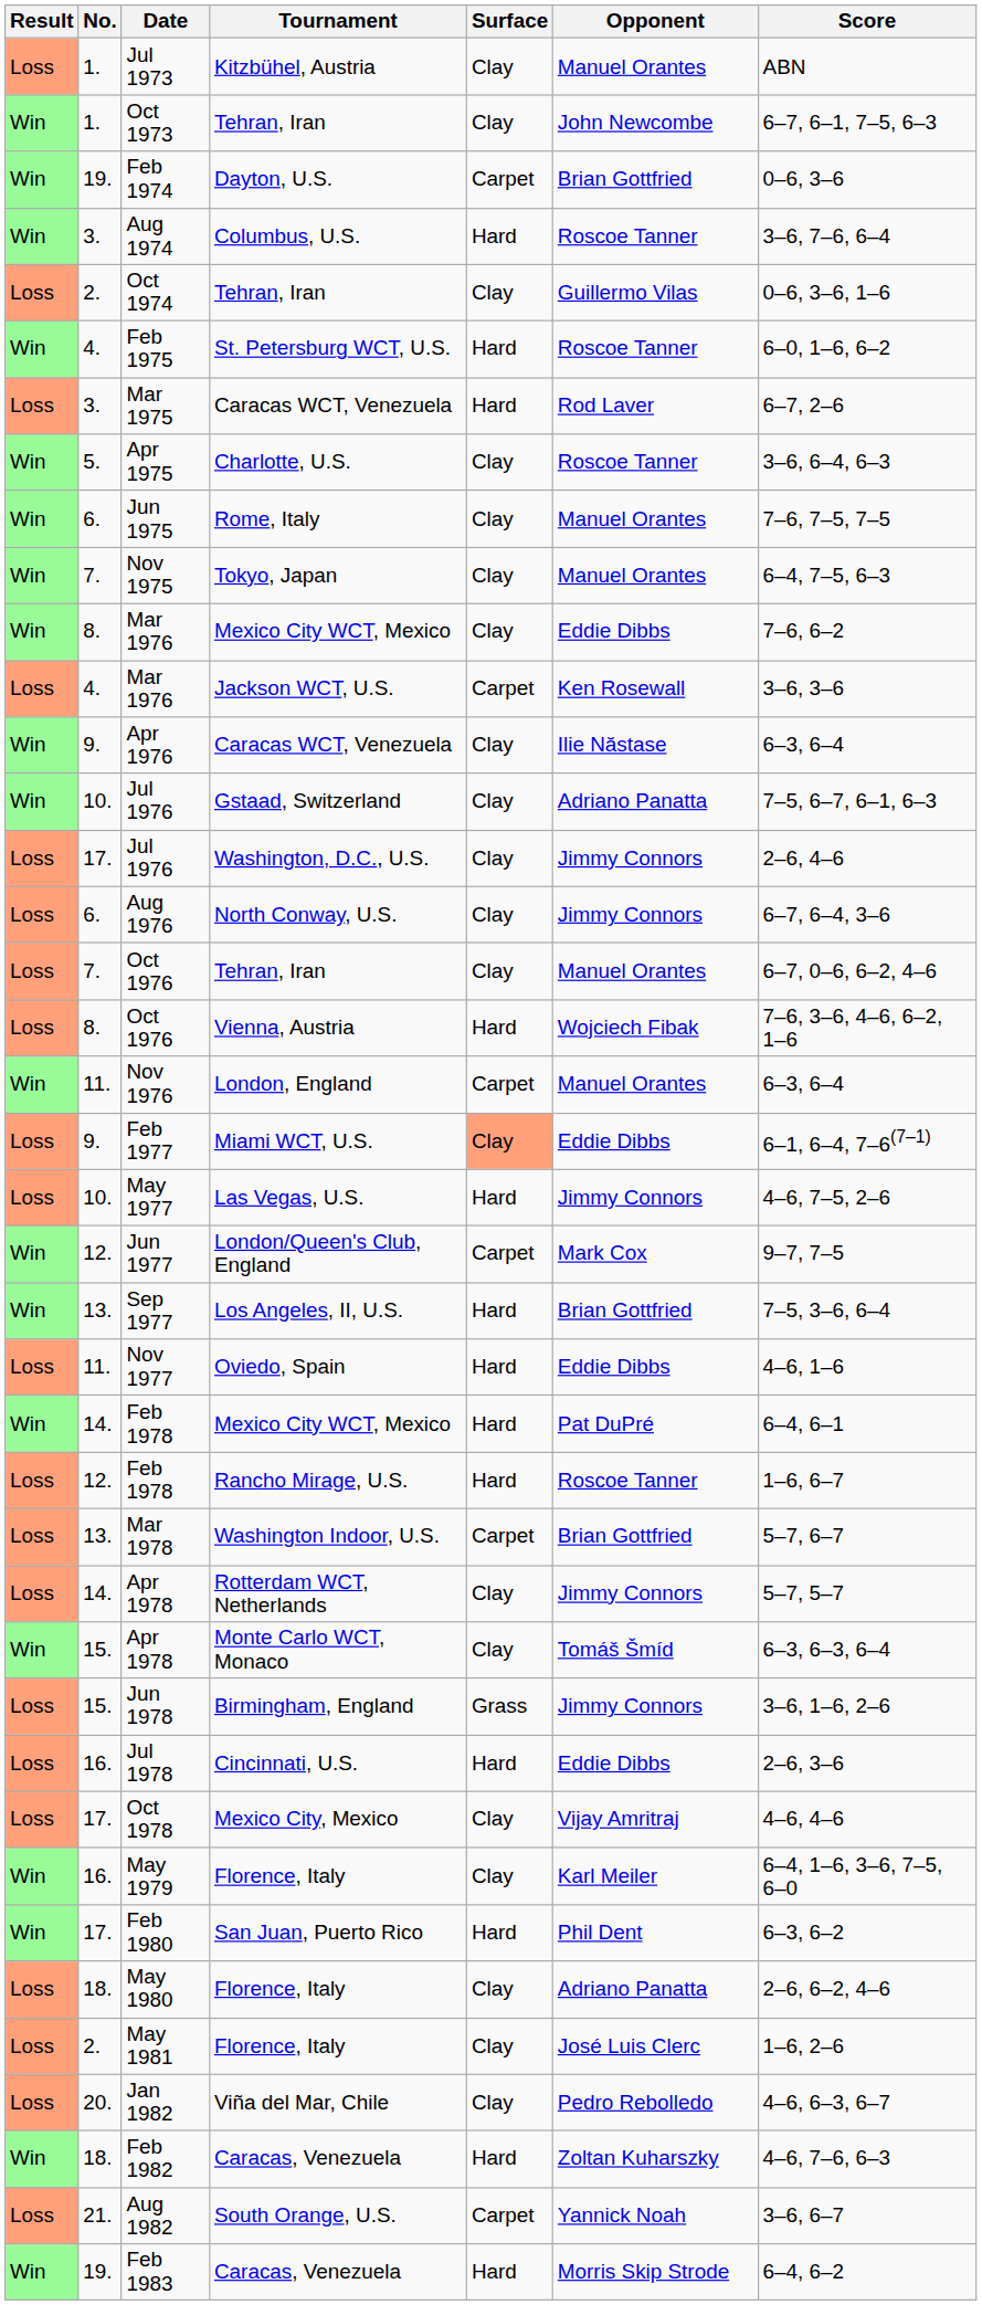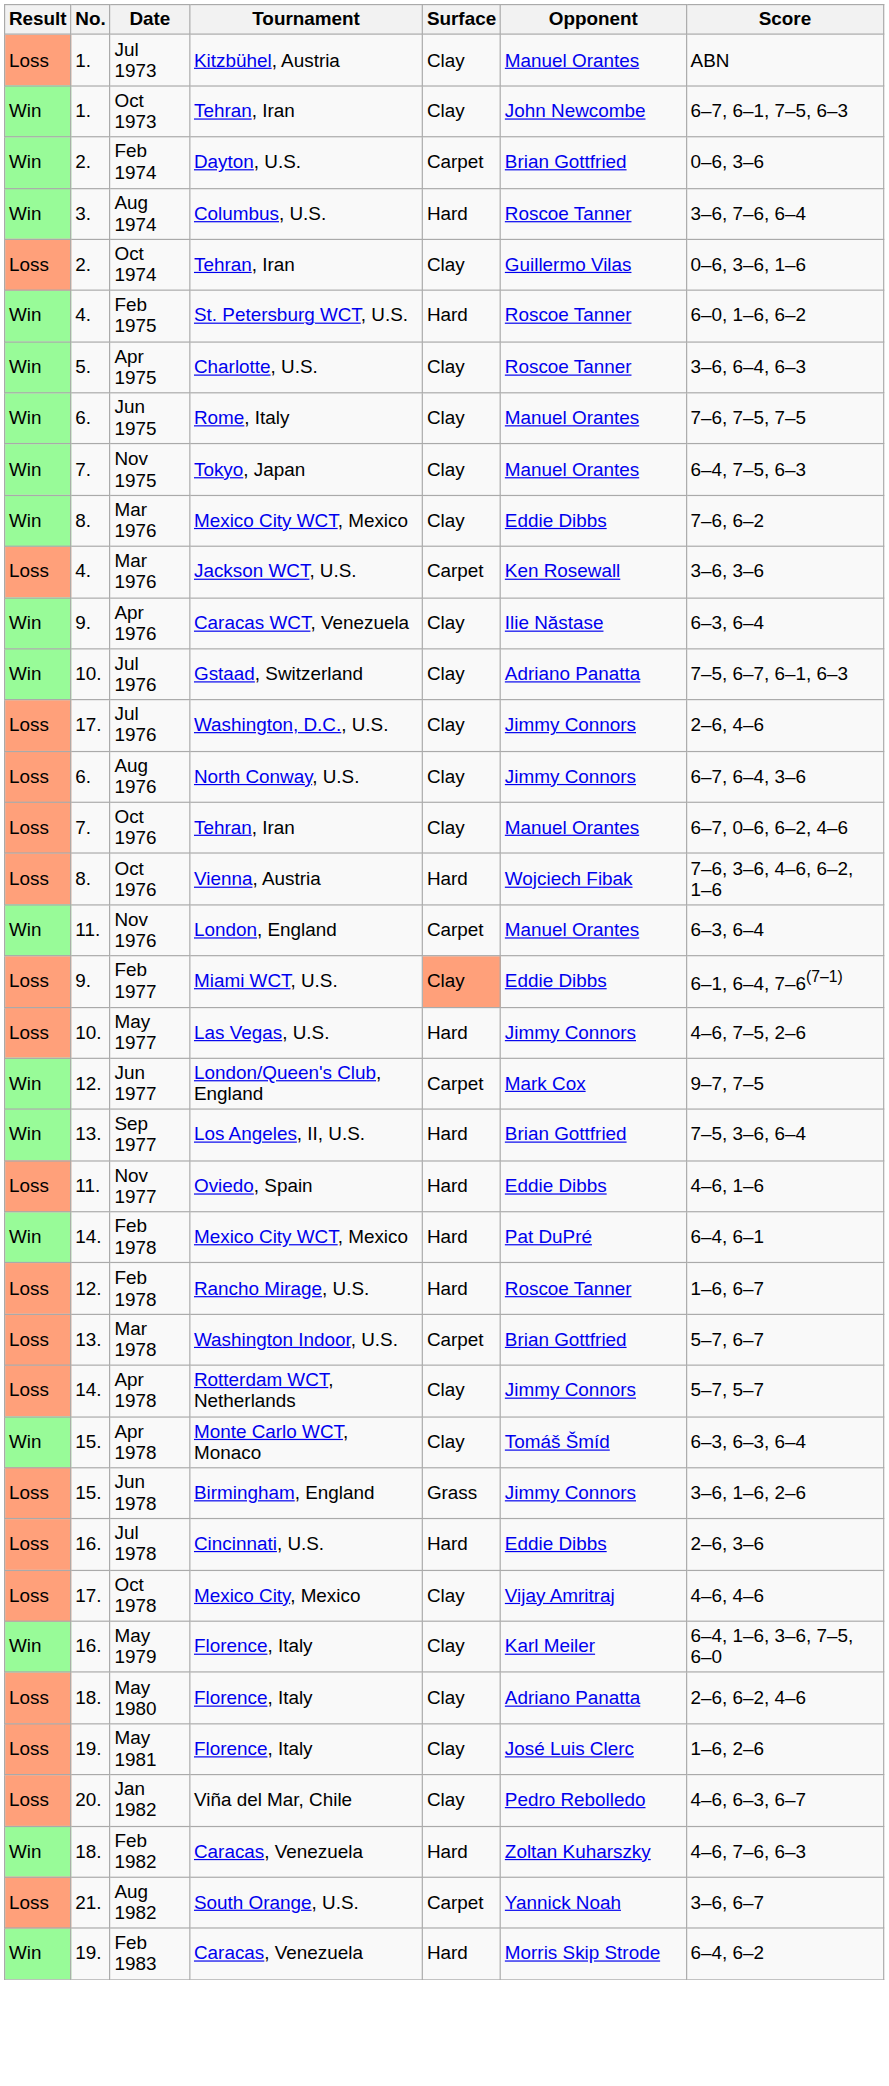 <table class="sortable wikitable">
 <tr>
 <th style="width:40px">Result</th>
 <th style="width:20px" class="unsortable">No.</th>
 <th style="width:60px">Date</th>
 <th style="width:190px">Tournament</th>
 <th style="width:50px">Surface</th>
 <th style="width:150px">Opponent</th>
 <th style="width:160px" class="unsortable">Score</th>
 </tr>
 <tr>
 <td style="background:#ffa07a;">Loss</td>
 <td>1.</td>
 <td>Jul 1973</td>
 <td><a href='#'>Kitzbühel</a>, Austria</td>
 <td>Clay</td>
 <td> <a href='#'>Manuel Orantes</a></td>
 <td>ABN</td>
 </tr>
 <tr>
 <td style="background:#98fb98;">Win</td>
 <td>1.</td>
 <td>Oct 1973</td>
 <td><a href='#'>Tehran</a>, Iran</td>
 <td>Clay</td>
 <td> <a href='#'>John Newcombe</a></td>
 <td>6–7, 6–1, 7–5, 6–3</td>
 </tr>
 <tr>
 <td style="background:#98fb98;">Win</td>
-<td>19.</td>
+<td>2.</td>
 <td>Feb 1974</td>
 <td><a href='#'>Dayton</a>, U.S.</td>
 <td>Carpet</td>
 <td> <a href='#'>Brian Gottfried</a></td>
 <td>0–6, 3–6</td>
 </tr>
 <tr>
 <td style="background:#98fb98;">Win</td>
 <td>3.</td>
 <td>Aug 1974</td>
 <td><a href='#'>Columbus</a>, U.S.</td>
 <td>Hard</td>
 <td> <a href='#'>Roscoe Tanner</a></td>
 <td>3–6, 7–6, 6–4</td>
 </tr>
 <tr>
 <td style="background:#ffa07a;">Loss</td>
 <td>2.</td>
 <td>Oct 1974</td>
 <td><a href='#'>Tehran</a>, Iran</td>
 <td>Clay</td>
 <td> <a href='#'>Guillermo Vilas</a></td>
 <td>0–6, 3–6, 1–6</td>
 </tr>
 <tr>
 <td style="background:#98fb98;">Win</td>
 <td>4.</td>
 <td>Feb 1975</td>
 <td><a href='#'>St. Petersburg WCT</a>, U.S.</td>
 <td>Hard</td>
 <td> <a href='#'>Roscoe Tanner</a></td>
 <td>6–0, 1–6, 6–2</td>
-</tr>
-<tr>
-<td style="background:#ffa07a;">Loss</td>
-<td>3.</td>
-<td>Mar 1975</td>
-<td>Caracas WCT, Venezuela</td>
-<td>Hard</td>
-<td> <a href='#'>Rod Laver</a></td>
-<td>6–7, 2–6</td>
 </tr>
 <tr>
 <td style="background:#98fb98;">Win</td>
 <td>5.</td>
 <td>Apr 1975</td>
 <td><a href='#'>Charlotte</a>, U.S.</td>
 <td>Clay</td>
 <td> <a href='#'>Roscoe Tanner</a></td>
 <td>3–6, 6–4, 6–3</td>
 </tr>
 <tr>
 <td style="background:#98fb98;">Win</td>
 <td>6.</td>
 <td>Jun 1975</td>
 <td><a href='#'>Rome</a>, Italy</td>
 <td>Clay</td>
 <td> <a href='#'>Manuel Orantes</a></td>
 <td>7–6, 7–5, 7–5</td>
 </tr>
 <tr>
 <td style="background:#98fb98;">Win</td>
 <td>7.</td>
 <td>Nov 1975</td>
 <td><a href='#'>Tokyo</a>, Japan</td>
 <td>Clay</td>
 <td> <a href='#'>Manuel Orantes</a></td>
 <td>6–4, 7–5, 6–3</td>
 </tr>
 <tr>
 <td style="background:#98fb98;">Win</td>
 <td>8.</td>
 <td>Mar 1976</td>
 <td><a href='#'>Mexico City WCT</a>, Mexico</td>
 <td>Clay</td>
 <td> <a href='#'>Eddie Dibbs</a></td>
 <td>7–6, 6–2</td>
 </tr>
 <tr>
 <td style="background:#ffa07a;">Loss</td>
 <td>4.</td>
 <td>Mar 1976</td>
 <td><a href='#'>Jackson WCT</a>, U.S.</td>
 <td>Carpet</td>
 <td> <a href='#'>Ken Rosewall</a></td>
 <td>3–6, 3–6</td>
 </tr>
 <tr>
 <td style="background:#98fb98;">Win</td>
 <td>9.</td>
 <td>Apr 1976</td>
 <td><a href='#'>Caracas WCT</a>, Venezuela</td>
 <td>Clay</td>
 <td> <a href='#'>Ilie Năstase</a></td>
 <td>6–3, 6–4</td>
 </tr>
 <tr>
 <td style="background:#98fb98;">Win</td>
 <td>10.</td>
 <td>Jul 1976</td>
 <td><a href='#'>Gstaad</a>, Switzerland</td>
 <td>Clay</td>
 <td> <a href='#'>Adriano Panatta</a></td>
 <td>7–5, 6–7, 6–1, 6–3</td>
 </tr>
 <tr>
 <td style="background:#ffa07a;">Loss</td>
 <td>17.</td>
 <td>Jul 1976</td>
 <td><a href='#'>Washington, D.C.</a>, U.S.</td>
 <td>Clay</td>
 <td> <a href='#'>Jimmy Connors</a></td>
 <td>2–6, 4–6</td>
 </tr>
 <tr>
 <td style="background:#ffa07a;">Loss</td>
 <td>6.</td>
 <td>Aug 1976</td>
 <td><a href='#'>North Conway</a>, U.S.</td>
 <td>Clay</td>
 <td> <a href='#'>Jimmy Connors</a></td>
 <td>6–7, 6–4, 3–6</td>
 </tr>
 <tr>
 <td style="background:#ffa07a;">Loss</td>
 <td>7.</td>
 <td>Oct 1976</td>
 <td><a href='#'>Tehran</a>, Iran</td>
 <td>Clay</td>
 <td> <a href='#'>Manuel Orantes</a></td>
 <td>6–7, 0–6, 6–2, 4–6</td>
 </tr>
 <tr>
 <td style="background:#ffa07a;">Loss</td>
 <td>8.</td>
 <td>Oct 1976</td>
 <td><a href='#'>Vienna</a>, Austria</td>
 <td>Hard</td>
 <td> <a href='#'>Wojciech Fibak</a></td>
 <td>7–6, 3–6, 4–6, 6–2, 1–6</td>
 </tr>
 <tr>
 <td style="background:#98fb98;">Win</td>
 <td>11.</td>
 <td>Nov 1976</td>
 <td><a href='#'>London</a>, England</td>
 <td>Carpet</td>
 <td> <a href='#'>Manuel Orantes</a></td>
 <td>6–3, 6–4</td>
 </tr>
 <tr>
 <td style="background:#ffa07a;">Loss</td>
 <td>9.</td>
 <td>Feb 1977</td>
 <td><a href='#'>Miami WCT</a>, U.S.</td>
 <td style="background: lightsalmon;">Clay</td>
 <td> <a href='#'>Eddie Dibbs</a></td>
 <td>6–1, 6–4, 7–6<sup>(7–1)</sup></td>
 </tr>
 <tr>
 <td style="background:#ffa07a;">Loss</td>
 <td>10.</td>
 <td>May 1977</td>
 <td><a href='#'>Las Vegas</a>, U.S.</td>
 <td>Hard</td>
 <td> <a href='#'>Jimmy Connors</a></td>
 <td>4–6, 7–5, 2–6</td>
 </tr>
 <tr>
 <td style="background:#98fb98;">Win</td>
 <td>12.</td>
 <td>Jun 1977</td>
 <td><a href='#'>London/Queen's Club</a>, England</td>
 <td>Carpet</td>
 <td> <a href='#'>Mark Cox</a></td>
 <td>9–7, 7–5</td>
 </tr>
 <tr>
 <td style="background:#98fb98;">Win</td>
 <td>13.</td>
 <td>Sep 1977</td>
 <td><a href='#'>Los Angeles</a>, II, U.S.</td>
 <td>Hard</td>
 <td> <a href='#'>Brian Gottfried</a></td>
 <td>7–5, 3–6, 6–4</td>
 </tr>
 <tr>
 <td style="background:#ffa07a;">Loss</td>
 <td>11.</td>
 <td>Nov 1977</td>
 <td><a href='#'>Oviedo</a>, Spain</td>
 <td>Hard</td>
 <td> <a href='#'>Eddie Dibbs</a></td>
 <td>4–6, 1–6</td>
 </tr>
 <tr>
 <td style="background:#98fb98;">Win</td>
 <td>14.</td>
 <td>Feb 1978</td>
 <td><a href='#'>Mexico City WCT</a>, Mexico</td>
 <td>Hard</td>
 <td> <a href='#'>Pat DuPré</a></td>
 <td>6–4, 6–1</td>
 </tr>
 <tr>
 <td style="background:#ffa07a;">Loss</td>
 <td>12.</td>
 <td>Feb 1978</td>
 <td><a href='#'>Rancho Mirage</a>, U.S.</td>
 <td>Hard</td>
 <td> <a href='#'>Roscoe Tanner</a></td>
 <td>1–6, 6–7</td>
 </tr>
 <tr>
 <td style="background:#ffa07a;">Loss</td>
 <td>13.</td>
 <td>Mar 1978</td>
 <td><a href='#'>Washington Indoor</a>, U.S.</td>
 <td>Carpet</td>
 <td> <a href='#'>Brian Gottfried</a></td>
 <td>5–7, 6–7</td>
 </tr>
 <tr>
 <td style="background:#ffa07a;">Loss</td>
 <td>14.</td>
 <td>Apr 1978</td>
 <td><a href='#'>Rotterdam WCT</a>, Netherlands</td>
 <td>Clay</td>
 <td> <a href='#'>Jimmy Connors</a></td>
 <td>5–7, 5–7</td>
 </tr>
 <tr>
 <td style="background:#98fb98;">Win</td>
 <td>15.</td>
 <td>Apr 1978</td>
 <td><a href='#'>Monte Carlo WCT</a>, Monaco</td>
 <td>Clay</td>
 <td> <a href='#'>Tomáš Šmíd</a></td>
 <td>6–3, 6–3, 6–4</td>
 </tr>
 <tr>
 <td style="background:#ffa07a;">Loss</td>
 <td>15.</td>
 <td>Jun 1978</td>
 <td><a href='#'>Birmingham</a>, England</td>
 <td>Grass</td>
 <td> <a href='#'>Jimmy Connors</a></td>
 <td>3–6, 1–6, 2–6</td>
 </tr>
 <tr>
 <td style="background:#ffa07a;">Loss</td>
 <td>16.</td>
 <td>Jul 1978</td>
 <td><a href='#'>Cincinnati</a>, U.S.</td>
 <td>Hard</td>
 <td> <a href='#'>Eddie Dibbs</a></td>
 <td>2–6, 3–6</td>
 </tr>
 <tr>
 <td style="background:#ffa07a;">Loss</td>
 <td>17.</td>
 <td>Oct 1978</td>
 <td><a href='#'>Mexico City</a>, Mexico</td>
 <td>Clay</td>
 <td> <a href='#'>Vijay Amritraj</a></td>
 <td>4–6, 4–6</td>
 </tr>
 <tr>
 <td style="background:#98fb98;">Win</td>
 <td>16.</td>
 <td>May 1979</td>
 <td><a href='#'>Florence</a>, Italy</td>
 <td>Clay</td>
 <td> <a href='#'>Karl Meiler</a></td>
 <td>6–4, 1–6, 3–6, 7–5, 6–0</td>
 </tr>
 <tr>
-<td style="background:#98fb98;">Win</td>
-<td>17.</td>
-<td>Feb 1980</td>
-<td><a href='#'>San Juan</a>, Puerto Rico</td>
-<td>Hard</td>
-<td> <a href='#'>Phil Dent</a></td>
-<td>6–3, 6–2</td>
-</tr>
-<tr>
 <td style="background:#ffa07a;">Loss</td>
 <td>18.</td>
 <td>May 1980</td>
 <td><a href='#'>Florence</a>, Italy</td>
 <td>Clay</td>
 <td> <a href='#'>Adriano Panatta</a></td>
 <td>2–6, 6–2, 4–6</td>
 </tr>
 <tr>
 <td style="background:#ffa07a;">Loss</td>
-<td>2.</td>
+<td>19.</td>
 <td>May 1981</td>
 <td><a href='#'>Florence</a>, Italy</td>
 <td>Clay</td>
 <td> <a href='#'>José Luis Clerc</a></td>
 <td>1–6, 2–6</td>
 </tr>
 <tr>
 <td style="background:#ffa07a;">Loss</td>
 <td>20.</td>
 <td>Jan 1982</td>
 <td>Viña del Mar, Chile</td>
 <td>Clay</td>
 <td> <a href='#'>Pedro Rebolledo</a></td>
 <td>4–6, 6–3, 6–7</td>
 </tr>
 <tr>
 <td style="background:#98fb98;">Win</td>
 <td>18.</td>
 <td>Feb 1982</td>
 <td><a href='#'>Caracas</a>, Venezuela</td>
 <td>Hard</td>
 <td> <a href='#'>Zoltan Kuharszky</a></td>
 <td>4–6, 7–6, 6–3</td>
 </tr>
 <tr>
 <td style="background:#ffa07a;">Loss</td>
 <td>21.</td>
 <td>Aug 1982</td>
 <td><a href='#'>South Orange</a>, U.S.</td>
 <td>Carpet</td>
 <td> <a href='#'>Yannick Noah</a></td>
 <td>3–6, 6–7</td>
 </tr>
 <tr>
 <td style="background:#98fb98;">Win</td>
 <td>19.</td>
 <td>Feb 1983</td>
 <td><a href='#'>Caracas</a>, Venezuela</td>
 <td>Hard</td>
 <td> <a href='#'>Morris Skip Strode</a></td>
 <td>6–4, 6–2</td>
 </tr>
 </table>
